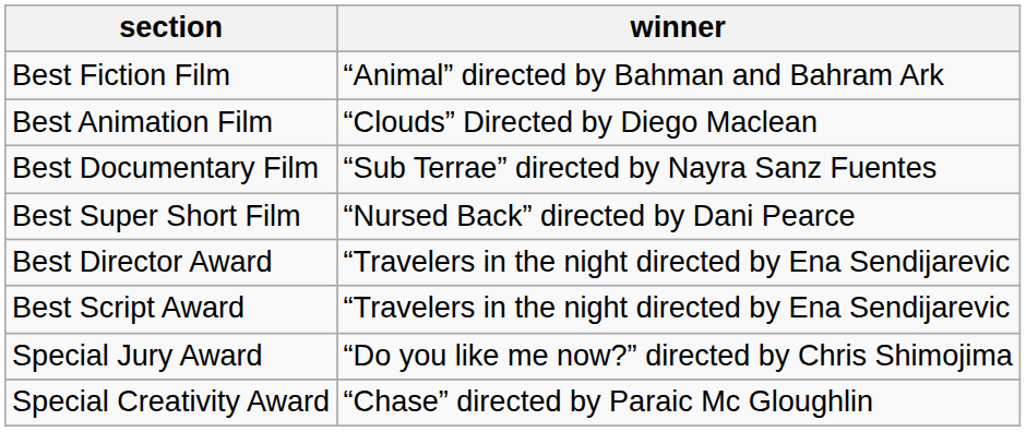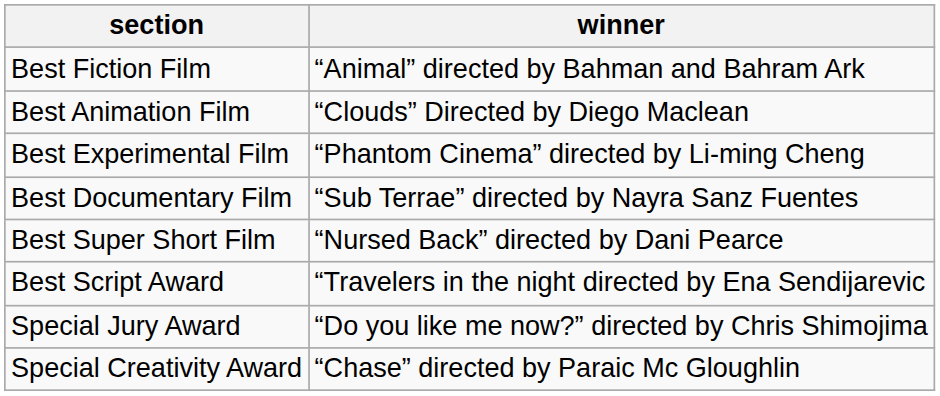 <table class="wikitable">
 <tr>
 <th>section</th>
 <th>winner</th>
 </tr>
 <tr>
 <td>Best Fiction Film</td>
 <td>“Animal” directed by Bahman and Bahram Ark</td>
 </tr>
 <tr>
 <td>Best Animation Film</td>
 <td>“Clouds” Directed by Diego Maclean</td>
 </tr>
 <tr>
+<td>Best Experimental Film</td>
+<td>“Phantom Cinema” directed by Li-ming Cheng</td>
+</tr>
+<tr>
 <td>Best Documentary Film</td>
 <td>“Sub Terrae” directed by Nayra Sanz Fuentes</td>
 </tr>
 <tr>
 <td>Best Super Short Film</td>
 <td>“Nursed Back” directed by Dani Pearce</td>
-</tr>
-<tr>
-<td>Best Director Award</td>
-<td>“Travelers in the night directed by Ena Sendijarevic</td>
 </tr>
 <tr>
 <td>Best Script Award</td>
 <td>“Travelers in the night directed by Ena Sendijarevic</td>
 </tr>
 <tr>
 <td>Special Jury Award</td>
 <td>“Do you like me now?” directed by Chris Shimojima</td>
 </tr>
 <tr>
 <td>Special Creativity Award</td>
 <td>“Chase” directed by Paraic Mc Gloughlin</td>
 </tr>
 </table>
